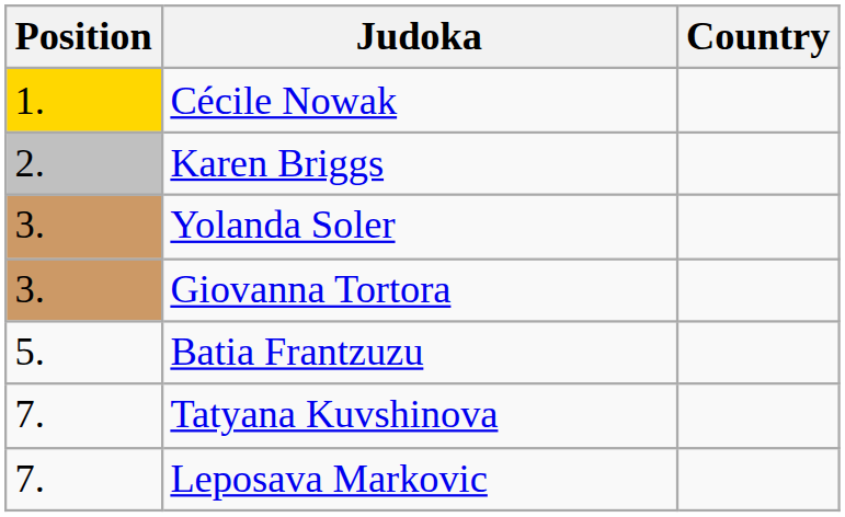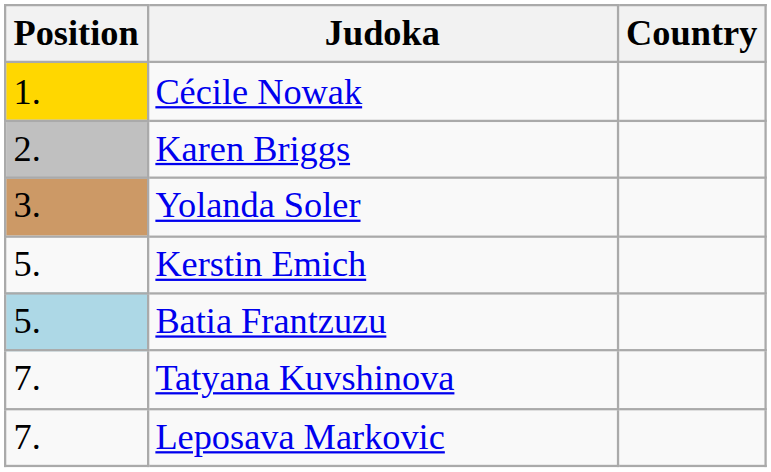 <table class=wikitable>
 <tr>
 <th width=10>Position</th>
 <th width=200>Judoka</th>
 <th width=10>Country</th>
 </tr>
 <tr>
 <td bgcolor=gold>1.</td>
 <td><a href='#'>Cécile Nowak</a></td>
 <td></td>
 </tr>
 <tr>
 <td bgcolor=silver>2.</td>
 <td><a href='#'>Karen Briggs</a></td>
 <td></td>
 </tr>
 <tr>
 <td bgcolor=CC9966>3.</td>
 <td><a href='#'>Yolanda Soler</a></td>
 <td></td>
 </tr>
 <tr>
-<td bgcolor=CC9966>3.</td>
-<td><a href='#'>Giovanna Tortora</a></td>
+<td>5.</td>
+<td><a href='#'>Kerstin Emich</a></td>
 <td></td>
 </tr>
 <tr>
-<td>5.</td>
+<td style="background: lightblue;">5.</td>
 <td><a href='#'>Batia Frantzuzu</a></td>
 <td></td>
 </tr>
 <tr>
 <td>7.</td>
 <td><a href='#'>Tatyana Kuvshinova</a></td>
 <td></td>
 </tr>
 <tr>
 <td>7.</td>
 <td><a href='#'>Leposava Markovic</a></td>
 <td></td>
 </tr>
 </table>
